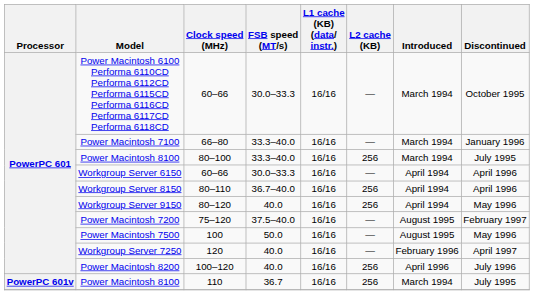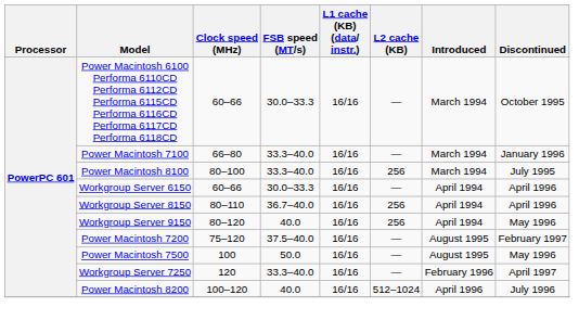 <table class="wikitable sortable" style="font-size:smaller; text-align:center">
 <tr valign=bottom>
 <th>Processor</th>
 <th>Model</th>
 <th><a href='#'>Clock speed</a><br>(MHz)</th>
 <th><a href='#'>FSB</a> speed<br>(<a href='#'>MT</a>/s)</th>
 <th><a href='#'>L1 cache</a><br>(KB)<br>(<a href='#'>data</a>/<br><a href='#'>instr.</a>)</th>
 <th><a href='#'>L2 cache</a><br>(KB)</th>
 <th>Introduced</th>
 <th>Discontinued</th>
 </tr>
 <tr>
 <th rowspan=10><a href='#'>PowerPC 601</a></th>
 <td nowrap><a href='#'>Power Macintosh 6100</a><br><a href='#'>Performa 6110CD</a><br><a href='#'>Performa 6112CD</a><br><a href='#'>Performa 6115CD</a><br><a href='#'>Performa 6116CD</a><br><a href='#'>Performa 6117CD</a><br><a href='#'>Performa 6118CD</a></td>
 <td>60–66</td>
 <td>30.0–33.3</td>
 <td>16/16</td>
 <td>—</td>
 <td>March 1994</td>
 <td>October 1995</td>
 </tr>
 <tr>
 <td nowrap><a href='#'>Power Macintosh 7100</a></td>
 <td>66–80</td>
 <td>33.3–40.0</td>
 <td>16/16</td>
 <td>—</td>
 <td>March 1994</td>
 <td>January 1996</td>
 </tr>
 <tr>
 <td nowrap><a href='#'>Power Macintosh 8100</a></td>
 <td>80–100</td>
 <td>33.3–40.0</td>
 <td>16/16</td>
 <td>256</td>
 <td>March 1994</td>
 <td>July 1995</td>
 </tr>
 <tr>
 <td nowrap><a href='#'>Workgroup Server 6150</a></td>
 <td>60–66</td>
 <td>30.0–33.3</td>
 <td>16/16</td>
 <td>—</td>
 <td>April 1994</td>
 <td>April 1996</td>
 </tr>
 <tr>
 <td nowrap><a href='#'>Workgroup Server 8150</a></td>
 <td>80–110</td>
 <td>36.7–40.0</td>
 <td>16/16</td>
 <td>256</td>
 <td>April 1994</td>
 <td>April 1996</td>
 </tr>
 <tr>
 <td nowrap><a href='#'>Workgroup Server 9150</a></td>
 <td>80–120</td>
 <td>40.0</td>
 <td>16/16</td>
 <td>256</td>
 <td>April 1994</td>
 <td>May 1996</td>
 </tr>
 <tr>
 <td nowrap><a href='#'>Power Macintosh 7200</a></td>
 <td>75–120</td>
 <td>37.5–40.0</td>
 <td>16/16</td>
 <td>—</td>
 <td>August 1995</td>
 <td>February 1997</td>
 </tr>
 <tr>
 <td nowrap><a href='#'>Power Macintosh 7500</a></td>
 <td>100</td>
 <td>50.0</td>
 <td>16/16</td>
 <td>—</td>
 <td>August 1995</td>
 <td>May 1996</td>
 </tr>
 <tr>
 <td nowrap><a href='#'>Workgroup Server 7250</a></td>
 <td>120</td>
-<td>40.0</td>
+<td>33.3–40.0</td>
 <td>16/16</td>
 <td>—</td>
 <td>February 1996</td>
 <td>April 1997</td>
 </tr>
 <tr>
 <td nowrap><a href='#'>Power Macintosh 8200</a></td>
 <td>100–120</td>
 <td>40.0</td>
 <td>16/16</td>
-<td>256</td>
+<td>512–1024</td>
 <td>April 1996</td>
 <td>July 1996</td>
 </tr>
 <tr>
-<th><a href='#'>PowerPC 601v</a></th>
-<td nowrap><a href='#'>Power Macintosh 8100</a></td>
-<td>110</td>
-<td>36.7</td>
-<td>16/16</td>
-<td>256</td>
-<td>March 1994</td>
-<td>July 1995</td>
-</tr>
-<tr>
 </tr>
 </table>
